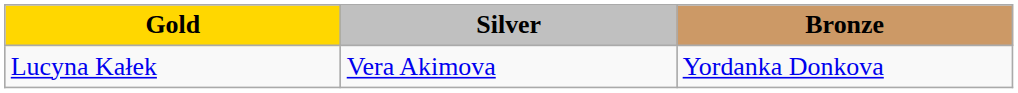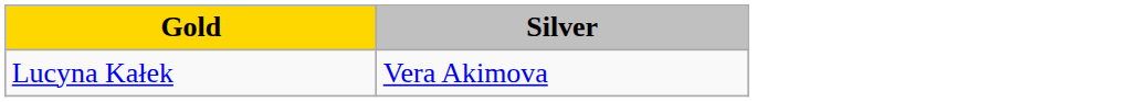 <table class="wikitable" style="text-align:left">
 <tr align="center">
 <td width=200 bgcolor=gold><strong>Gold</strong></td>
 <td width=200 bgcolor=silver><strong>Silver</strong></td>
-<td width=200 bgcolor=CC9966><strong>Bronze</strong></td>
 </tr>
 <tr>
 <td><a href='#'>Lucyna Kałek</a><br><em></em></td>
 <td><a href='#'>Vera Akimova</a><br><em></em></td>
-<td><a href='#'>Yordanka Donkova</a><br><em></em></td>
 </tr>
 </table>
